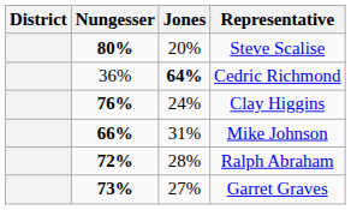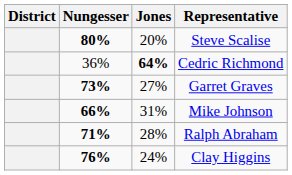 <table class=wikitable>
 <tr>
 <th>District</th>
 <th>Nungesser</th>
 <th>Jones</th>
 <th>Representative</th>
 </tr>
 <tr align=center>
 <th></th>
 <td><strong>80%</strong></td>
 <td>20%</td>
 <td><a href='#'>Steve Scalise</a></td>
 </tr>
 <tr align=center>
 <th></th>
 <td>36%</td>
 <td><strong>64%</strong></td>
 <td><a href='#'>Cedric Richmond</a></td>
 </tr>
 <tr align=center>
 <th></th>
-<td><strong>76%</strong></td>
-<td>24%</td>
-<td><a href='#'>Clay Higgins</a></td>
+<td><strong>73%</strong></td>
+<td>27%</td>
+<td><a href='#'>Garret Graves</a></td>
 </tr>
 <tr align=center>
 <th></th>
 <td><strong>66%</strong></td>
 <td>31%</td>
 <td><a href='#'>Mike Johnson</a></td>
 </tr>
 <tr align=center>
 <th></th>
-<td><strong>72%</strong></td>
+<td><strong>71%</strong></td>
 <td>28%</td>
 <td><a href='#'>Ralph Abraham</a></td>
 </tr>
 <tr align=center>
 <th></th>
-<td><strong>73%</strong></td>
-<td>27%</td>
-<td><a href='#'>Garret Graves</a></td>
+<td><strong>76%</strong></td>
+<td>24%</td>
+<td><a href='#'>Clay Higgins</a></td>
 </tr>
 </table>
